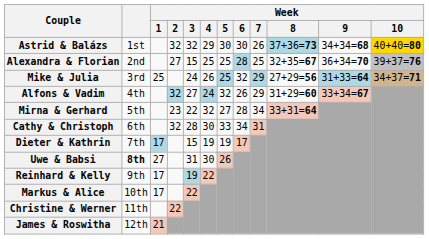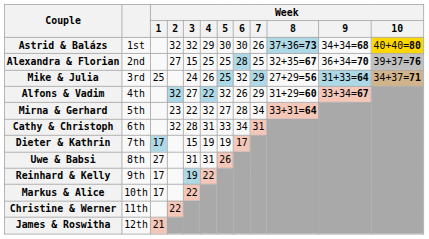 <table class="wikitable sortable" style="text-align:center; font-size:85%">
 <tr>
 <th rowspan="2" scope="col" style="text-align:center; ">Couple</th>
 <th rowspan="2" scope="col" style="text-align:center; "></th>
 <th colspan="10">Week</th>
 </tr>
 <tr>
 <th scope="col">1</th>
 <th scope="col">2</th>
 <th scope="col">3</th>
 <th scope="col">4</th>
 <th scope="col">5</th>
 <th scope="col">6</th>
 <th scope="col">7</th>
 <th scope="col">8</th>
 <th scope="col">9</th>
 <th scope="col">10</th>
 </tr>
 <tr>
 <th scope="row">Astrid & Balázs</th>
 <td>1st</td>
 <td></td>
 <td>32</td>
 <td>32</td>
 <td>29</td>
 <td>30</td>
 <td>30</td>
 <td>26</td>
 <td bgcolor="lightblue">37+36=<strong>73</strong></td>
 <td>34+34=<strong>68</strong></td>
 <td bgcolor="gold">40+40=<strong>80</strong></td>
 </tr>
 <tr>
 <th scope="row">Alexandra & Florian</th>
 <td>2nd</td>
 <td></td>
 <td>27</td>
 <td>15</td>
 <td>25</td>
 <td>25</td>
 <td bgcolor="lightblue">28</td>
 <td>25</td>
 <td>32+35=<strong>67</strong></td>
 <td>36+34=<strong>70</strong></td>
 <td bgcolor="silver">39+37=<strong>76</strong></td>
 </tr>
 <tr>
 <th scope="row">Mike & Julia</th>
 <td>3rd</td>
 <td>25</td>
 <td></td>
 <td>24</td>
 <td>26</td>
 <td bgcolor="lightblue">25</td>
 <td>32</td>
 <td bgcolor="lightblue">29</td>
 <td>27+29=<strong>56</strong></td>
 <td bgcolor="lightblue">31+33=<strong>64</strong></td>
 <td bgcolor="tan">34+37=<strong>71</strong></td>
 </tr>
 <tr>
 <th scope="row">Alfons & Vadim</th>
 <td>4th</td>
 <td></td>
 <td bgcolor="lightblue">32</td>
 <td>27</td>
-<td bgcolor="lightblue">24</td>
+<td bgcolor="lightblue">22</td>
 <td>32</td>
 <td>26</td>
 <td>29</td>
 <td>31+29=<strong>60</strong></td>
 <td bgcolor="f4c7b8">33+34=<strong>67</strong></td>
 <td rowspan="9" bgcolor="darkgray"></td>
 </tr>
 <tr>
 <th scope="row">Mirna & Gerhard</th>
 <td>5th</td>
 <td></td>
 <td>23</td>
 <td>22</td>
 <td>32</td>
 <td>27</td>
 <td>28</td>
 <td>34</td>
 <td bgcolor="f4c7b8">33+31=<strong>64</strong></td>
 <td rowspan="8" bgcolor="darkgray"></td>
 </tr>
 <tr>
 <th scope="row">Cathy & Christoph</th>
 <td>6th</td>
 <td></td>
 <td>32</td>
 <td>28</td>
-<td>30</td>
+<td>31</td>
 <td>33</td>
 <td>34</td>
 <td bgcolor="f4c7b8">31</td>
 <td rowspan="7" bgcolor="darkgray"></td>
 </tr>
 <tr>
 <th scope="row">Dieter & Kathrin</th>
 <td>7th</td>
 <td bgcolor="lightblue">17</td>
 <td></td>
 <td>15</td>
 <td>19</td>
 <td>19</td>
 <td bgcolor="f4c7b8">17</td>
 <td rowspan="6" bgcolor="darkgray"></td>
 </tr>
 <tr>
 <th scope="row">Uwe & Babsi</th>
-<td><strong>8th</strong></td>
+<td>8th</td>
 <td>27</td>
 <td></td>
 <td>31</td>
-<td>30</td>
+<td>31</td>
 <td bgcolor="f4c7b8">26</td>
 <td rowspan="5" bgcolor="darkgray"></td>
 </tr>
 <tr>
 <th scope="row">Reinhard & Kelly</th>
 <td>9th</td>
 <td>17</td>
 <td></td>
 <td bgcolor="lightblue">19</td>
 <td bgcolor="f4c7b8">22</td>
 <td rowspan="4" bgcolor="darkgray"></td>
 </tr>
 <tr>
 <th scope="row">Markus & Alice</th>
 <td>10th</td>
 <td>17</td>
 <td></td>
 <td bgcolor="f4c7b8">22</td>
 <td rowspan="3" bgcolor="darkgray"></td>
 </tr>
 <tr>
 <th scope="row">Christine & Werner</th>
 <td>11th</td>
 <td></td>
 <td bgcolor="f4c7b8">22</td>
 <td rowspan="2" bgcolor="darkgray"></td>
 </tr>
 <tr>
 <th scope="row">James & Roswitha</th>
 <td>12th</td>
 <td bgcolor="f4c7b8">21</td>
 <td bgcolor="darkgray"></td>
 </tr>
 </table>
